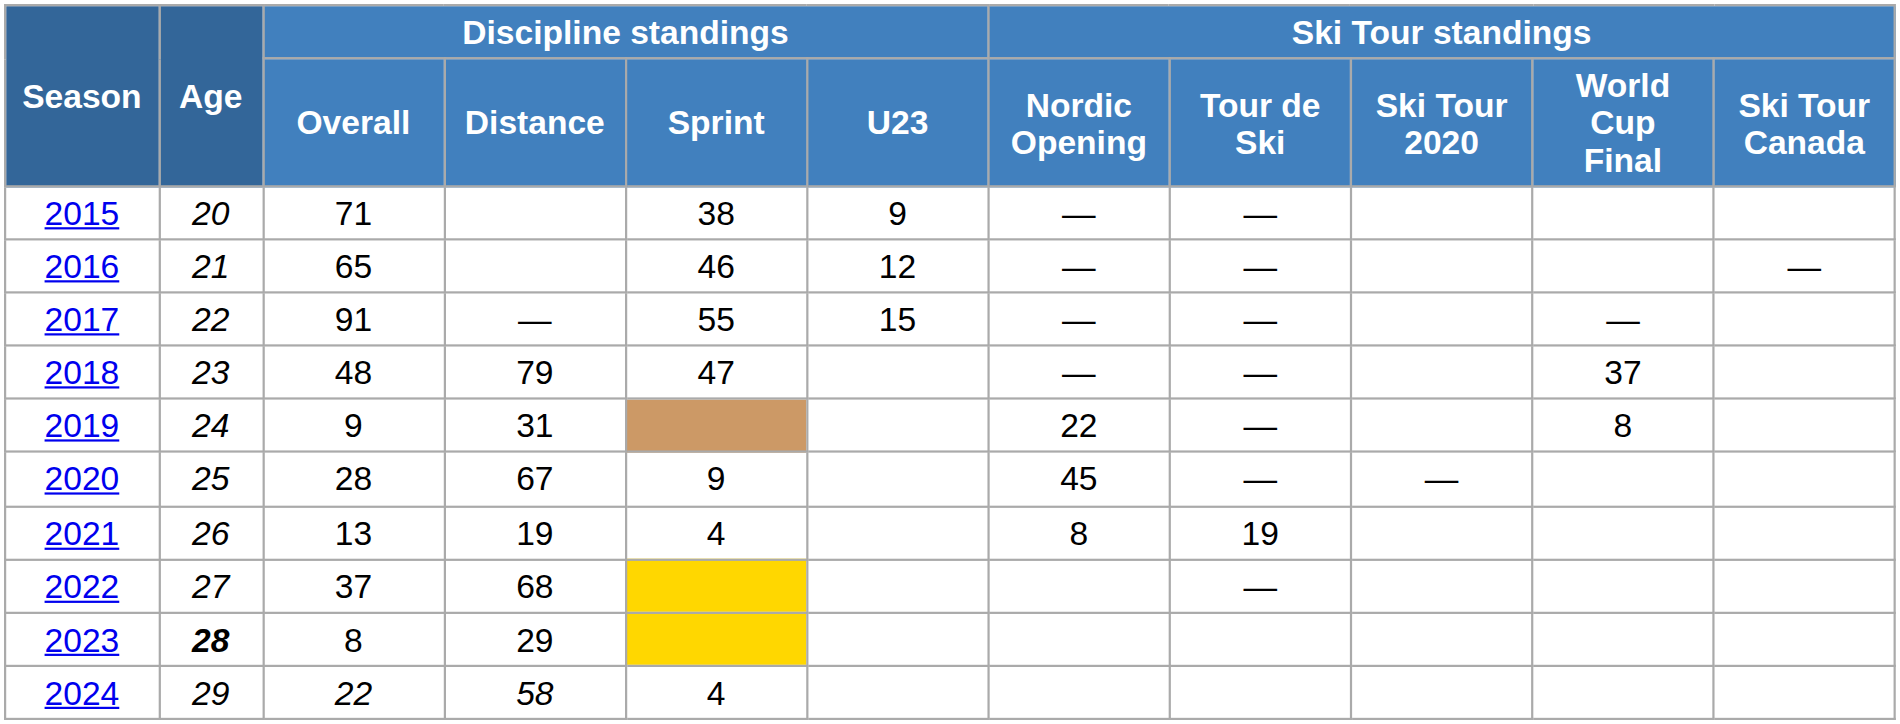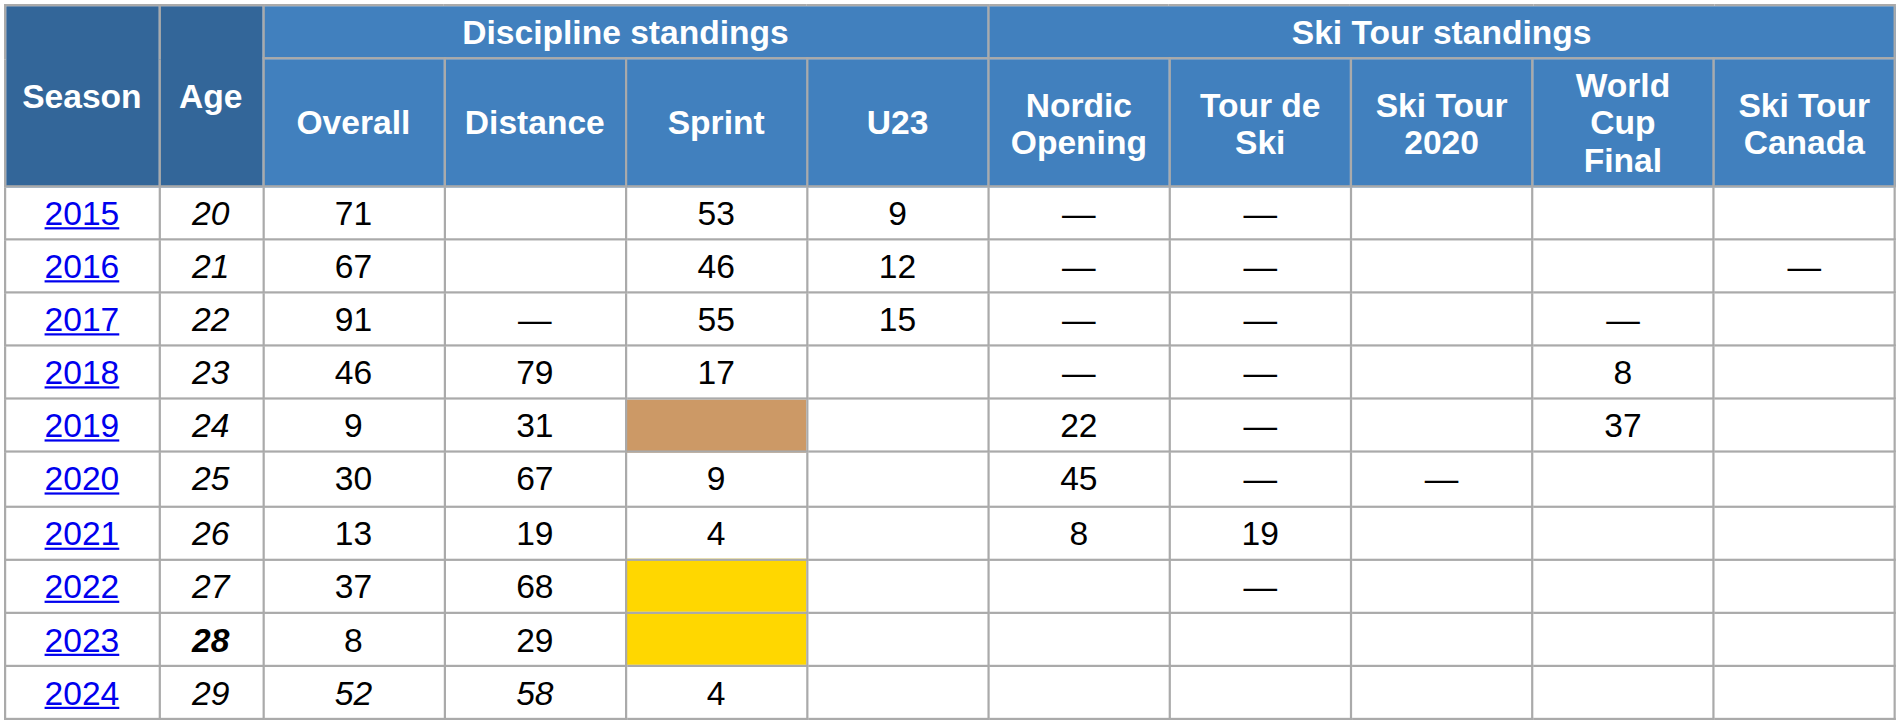 <table class="wikitable" style="font-size:95%; text-align:center; border:grey solid 1px; border-collapse:collapse; background:#ffffff;">
 <tr>
 <th style="background-color:#369; color:white; width:60px;" rowspan="2"> Season </th>
 <th style="background-color:#369; color:white; width:40px;" rowspan="2"> Age </th>
 <th style="background-color:#4180be; color:white;" colspan="4">Discipline standings</th>
 <th style="background-color:#4180be; color:white;" colspan="5">Ski Tour standings</th>
 </tr>
 <tr>
 <th style="background-color:#4180be; color:white; width:75px;">Overall</th>
 <th style="background-color:#4180be; color:white; width:75px;">Distance</th>
 <th style="background-color:#4180be; color:white; width:75px;">Sprint</th>
 <th style="background-color:#4180be; color:white; width:75px;">U23</th>
 <th style="background-color:#4180be; color:white; width:75px;">Nordic<br>Opening</th>
 <th style="background-color:#4180be; color:white; width:75px;">Tour de<br>Ski</th>
 <th style="background-color:#4180be; color:white; width:75px;">Ski Tour<br>2020</th>
 <th style="background-color:#4180be; color:white; width:75px;">World Cup<br>Final</th>
 <th style="background-color:#4180be; color:white; width:75px;">Ski Tour<br>Canada</th>
 </tr>
 <tr>
 <td><a href='#'>2015</a></td>
 <td><em>20</em></td>
 <td>71</td>
 <td></td>
-<td>38</td>
+<td>53</td>
 <td>9</td>
 <td>—</td>
 <td>—</td>
 <td></td>
 <td></td>
 <td></td>
 </tr>
 <tr>
 <td><a href='#'>2016</a></td>
 <td><em>21</em></td>
-<td>65</td>
+<td>67</td>
 <td></td>
 <td>46</td>
 <td>12</td>
 <td>—</td>
 <td>—</td>
 <td></td>
 <td></td>
 <td>—</td>
 </tr>
 <tr>
 <td><a href='#'>2017</a></td>
 <td><em>22</em></td>
 <td>91</td>
 <td>—</td>
 <td>55</td>
 <td>15</td>
 <td>—</td>
 <td>—</td>
 <td></td>
 <td>—</td>
 <td></td>
 </tr>
 <tr>
 <td><a href='#'>2018</a></td>
 <td><em>23</em></td>
-<td>48</td>
+<td>46</td>
 <td>79</td>
-<td>47</td>
+<td>17</td>
 <td></td>
 <td>—</td>
 <td>—</td>
 <td></td>
-<td>37</td>
+<td>8</td>
 <td></td>
 </tr>
 <tr>
 <td><a href='#'>2019</a></td>
 <td><em>24</em></td>
 <td>9</td>
 <td>31</td>
 <td style="background:#c96;"></td>
 <td></td>
 <td>22</td>
 <td>—</td>
 <td></td>
-<td>8</td>
+<td>37</td>
 <td></td>
 </tr>
 <tr>
 <td><a href='#'>2020</a></td>
 <td><em>25</em></td>
-<td>28</td>
+<td>30</td>
 <td>67</td>
 <td>9</td>
 <td></td>
 <td>45</td>
 <td>—</td>
 <td>—</td>
 <td></td>
 <td></td>
 </tr>
 <tr>
 <td><a href='#'>2021</a></td>
 <td><em>26</em></td>
 <td>13</td>
 <td>19</td>
 <td>4</td>
 <td></td>
 <td>8</td>
 <td>19</td>
 <td></td>
 <td></td>
 <td></td>
 </tr>
 <tr>
 <td><a href='#'>2022</a></td>
 <td><em>27</em></td>
 <td>37</td>
 <td>68</td>
 <td style="background:gold;"></td>
 <td></td>
 <td></td>
 <td>—</td>
 <td></td>
 <td></td>
 <td></td>
 </tr>
 <tr>
 <td><a href='#'>2023</a></td>
 <td><strong><em>28</em></strong></td>
 <td>8</td>
 <td>29</td>
 <td style="background:gold;"></td>
 <td></td>
 <td></td>
 <td></td>
 <td></td>
 <td></td>
 <td></td>
 </tr>
 <tr>
 <td><a href='#'>2024</a></td>
 <td><em>29</em></td>
-<td><em>22</em></td>
+<td><em>52</em></td>
 <td><em>58</em></td>
 <td>4</td>
 <td></td>
 <td></td>
 <td></td>
 <td></td>
 <td></td>
 <td></td>
 </tr>
 </table>
